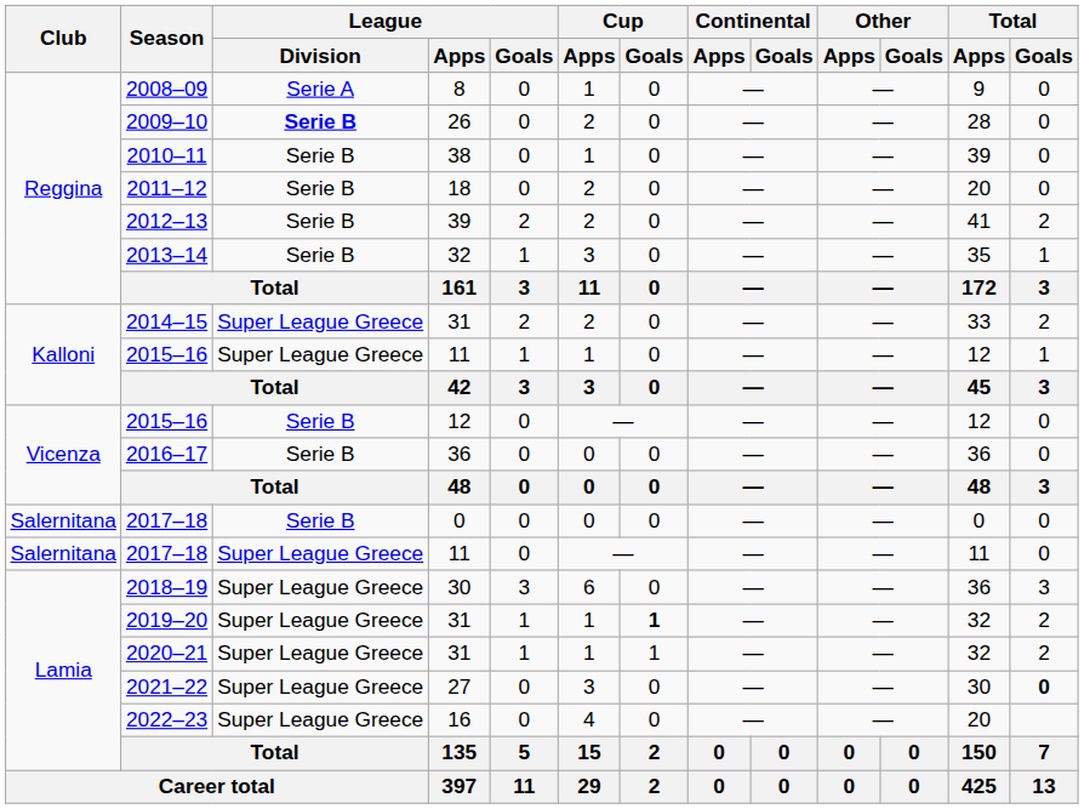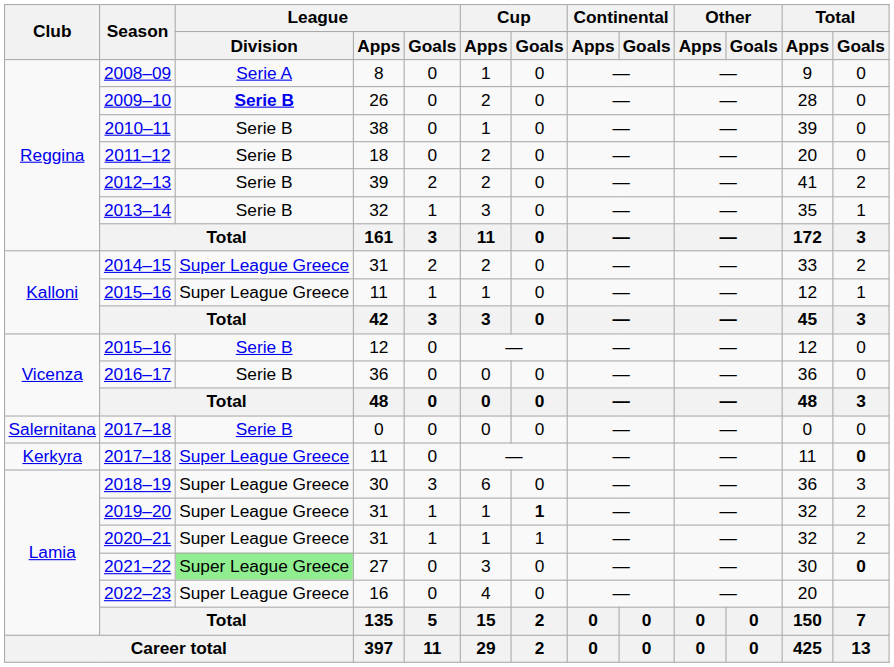 <table class="wikitable" style="text-align:center">
 <tr>
 <th rowspan=2>Club</th>
 <th rowspan=2>Season</th>
 <th colspan=3>League</th>
 <th colspan=2>Cup</th>
 <th colspan=2>Continental</th>
 <th colspan=2>Other</th>
 <th colspan=3>Total</th>
 </tr>
 <tr>
 <th>Division</th>
 <th>Apps</th>
 <th>Goals</th>
 <th>Apps</th>
 <th>Goals</th>
 <th>Apps</th>
 <th>Goals</th>
 <th>Apps</th>
 <th>Goals</th>
 <th>Apps</th>
 <th>Goals</th>
 </tr>
 <tr>
 <td rowspan="7"><a href='#'>Reggina</a></td>
 <td><a href='#'>2008–09</a></td>
 <td><a href='#'>Serie A</a></td>
 <td>8</td>
 <td>0</td>
 <td>1</td>
 <td>0</td>
 <td colspan="2">—</td>
 <td colspan="2">—</td>
 <td>9</td>
 <td>0</td>
 </tr>
 <tr>
 <td><a href='#'>2009–10</a></td>
 <td><strong><a href='#'>Serie B</a></strong></td>
 <td>26</td>
 <td>0</td>
 <td>2</td>
 <td>0</td>
 <td colspan="2">—</td>
 <td colspan="2">—</td>
 <td>28</td>
 <td>0</td>
 </tr>
 <tr>
 <td><a href='#'>2010–11</a></td>
 <td>Serie B</td>
 <td>38</td>
 <td>0</td>
 <td>1</td>
 <td>0</td>
 <td colspan="2">—</td>
 <td colspan="2">—</td>
 <td>39</td>
 <td>0</td>
 </tr>
 <tr>
 <td><a href='#'>2011–12</a></td>
 <td>Serie B</td>
 <td>18</td>
 <td>0</td>
 <td>2</td>
 <td>0</td>
 <td colspan="2">—</td>
 <td colspan="2">—</td>
 <td>20</td>
 <td>0</td>
 </tr>
 <tr>
 <td><a href='#'>2012–13</a></td>
 <td>Serie B</td>
 <td>39</td>
 <td>2</td>
 <td>2</td>
 <td>0</td>
 <td colspan="2">—</td>
 <td colspan="2">—</td>
 <td>41</td>
 <td>2</td>
 </tr>
 <tr>
 <td><a href='#'>2013–14</a></td>
 <td>Serie B</td>
 <td>32</td>
 <td>1</td>
 <td>3</td>
 <td>0</td>
 <td colspan="2">—</td>
 <td colspan="2">—</td>
 <td>35</td>
 <td>1</td>
 </tr>
 <tr>
 <th colspan="2">Total</th>
 <th>161</th>
 <th>3</th>
 <th>11</th>
 <th>0</th>
 <th colspan="2">—</th>
 <th colspan="2">—</th>
 <th>172</th>
 <th>3</th>
 </tr>
 <tr>
 <td rowspan="3"><a href='#'>Kalloni</a></td>
 <td><a href='#'>2014–15</a></td>
 <td><a href='#'>Super League Greece</a></td>
 <td>31</td>
 <td>2</td>
 <td>2</td>
 <td>0</td>
 <td colspan="2">—</td>
 <td colspan="2">—</td>
 <td>33</td>
 <td>2</td>
 </tr>
 <tr>
 <td><a href='#'>2015–16</a></td>
 <td>Super League Greece</td>
 <td>11</td>
 <td>1</td>
 <td>1</td>
 <td>0</td>
 <td colspan="2">—</td>
 <td colspan="2">—</td>
 <td>12</td>
 <td>1</td>
 </tr>
 <tr>
 <th colspan="2">Total</th>
 <th>42</th>
 <th>3</th>
 <th>3</th>
 <th>0</th>
 <th colspan="2">—</th>
 <th colspan="2">—</th>
 <th>45</th>
 <th>3</th>
 </tr>
 <tr>
 <td rowspan="3"><a href='#'>Vicenza</a></td>
 <td><a href='#'>2015–16</a></td>
 <td><a href='#'>Serie B</a></td>
 <td>12</td>
 <td>0</td>
 <td colspan="2">—</td>
 <td colspan="2">—</td>
 <td colspan="2">—</td>
 <td>12</td>
 <td>0</td>
 </tr>
 <tr>
 <td><a href='#'>2016–17</a></td>
 <td>Serie B</td>
 <td>36</td>
 <td>0</td>
 <td>0</td>
 <td>0</td>
 <td colspan="2">—</td>
 <td colspan="2">—</td>
 <td>36</td>
 <td>0</td>
 </tr>
 <tr>
 <th colspan="2">Total</th>
 <th>48</th>
 <th>0</th>
 <th>0</th>
 <th>0</th>
 <th colspan="2">—</th>
 <th colspan="2">—</th>
 <th>48</th>
 <th>3</th>
 </tr>
 <tr>
 <td><a href='#'>Salernitana</a></td>
 <td><a href='#'>2017–18</a></td>
 <td><a href='#'>Serie B</a></td>
 <td>0</td>
 <td>0</td>
 <td>0</td>
 <td>0</td>
 <td colspan="2">—</td>
 <td colspan="2">—</td>
 <td>0</td>
 <td>0</td>
 </tr>
 <tr>
-<td><a href='#'>Salernitana</a></td>
+<td><a href='#'>Kerkyra</a></td>
 <td><a href='#'>2017–18</a></td>
 <td><a href='#'>Super League Greece</a></td>
 <td>11</td>
 <td>0</td>
 <td colspan="2">—</td>
 <td colspan="2">—</td>
 <td colspan="2">—</td>
 <td>11</td>
-<td>0</td>
+<td><strong>0</strong></td>
 </tr>
 <tr>
 <td rowspan="6"><a href='#'>Lamia</a></td>
 <td><a href='#'>2018–19</a></td>
 <td>Super League Greece</td>
 <td>30</td>
 <td>3</td>
 <td>6</td>
 <td>0</td>
 <td colspan="2">—</td>
 <td colspan="2">—</td>
 <td>36</td>
 <td>3</td>
 </tr>
 <tr>
 <td><a href='#'>2019–20</a></td>
 <td>Super League Greece</td>
 <td>31</td>
 <td>1</td>
 <td>1</td>
 <td><strong>1</strong></td>
 <td colspan="2">—</td>
 <td colspan="2">—</td>
 <td>32</td>
 <td>2</td>
 </tr>
 <tr>
 <td><a href='#'>2020–21</a></td>
 <td>Super League Greece</td>
 <td>31</td>
 <td>1</td>
 <td>1</td>
 <td>1</td>
 <td colspan="2">—</td>
 <td colspan="2">—</td>
 <td>32</td>
 <td>2</td>
 </tr>
 <tr>
 <td><a href='#'>2021–22</a></td>
-<td>Super League Greece</td>
+<td style="background: lightgreen;">Super League Greece</td>
 <td>27</td>
 <td>0</td>
 <td>3</td>
 <td>0</td>
 <td colspan="2">—</td>
 <td colspan="2">—</td>
 <td>30</td>
 <td><strong>0</strong></td>
 </tr>
 <tr>
 <td><a href='#'>2022–23</a></td>
 <td>Super League Greece</td>
 <td>16</td>
 <td>0</td>
 <td>4</td>
 <td>0</td>
 <td colspan="2">—</td>
 <td colspan="2">—</td>
 <td>20</td>
 <td></td>
 </tr>
 <tr>
 <th colspan="2">Total</th>
 <th>135</th>
 <th>5</th>
 <th>15</th>
 <th>2</th>
 <th>0</th>
 <th>0</th>
 <th>0</th>
 <th>0</th>
 <th>150</th>
 <th>7</th>
 </tr>
 <tr>
 <th colspan="3">Career total</th>
 <th>397</th>
 <th>11</th>
 <th>29</th>
 <th>2</th>
 <th>0</th>
 <th>0</th>
 <th>0</th>
 <th>0</th>
 <th>425</th>
 <th>13</th>
 </tr>
 </table>
